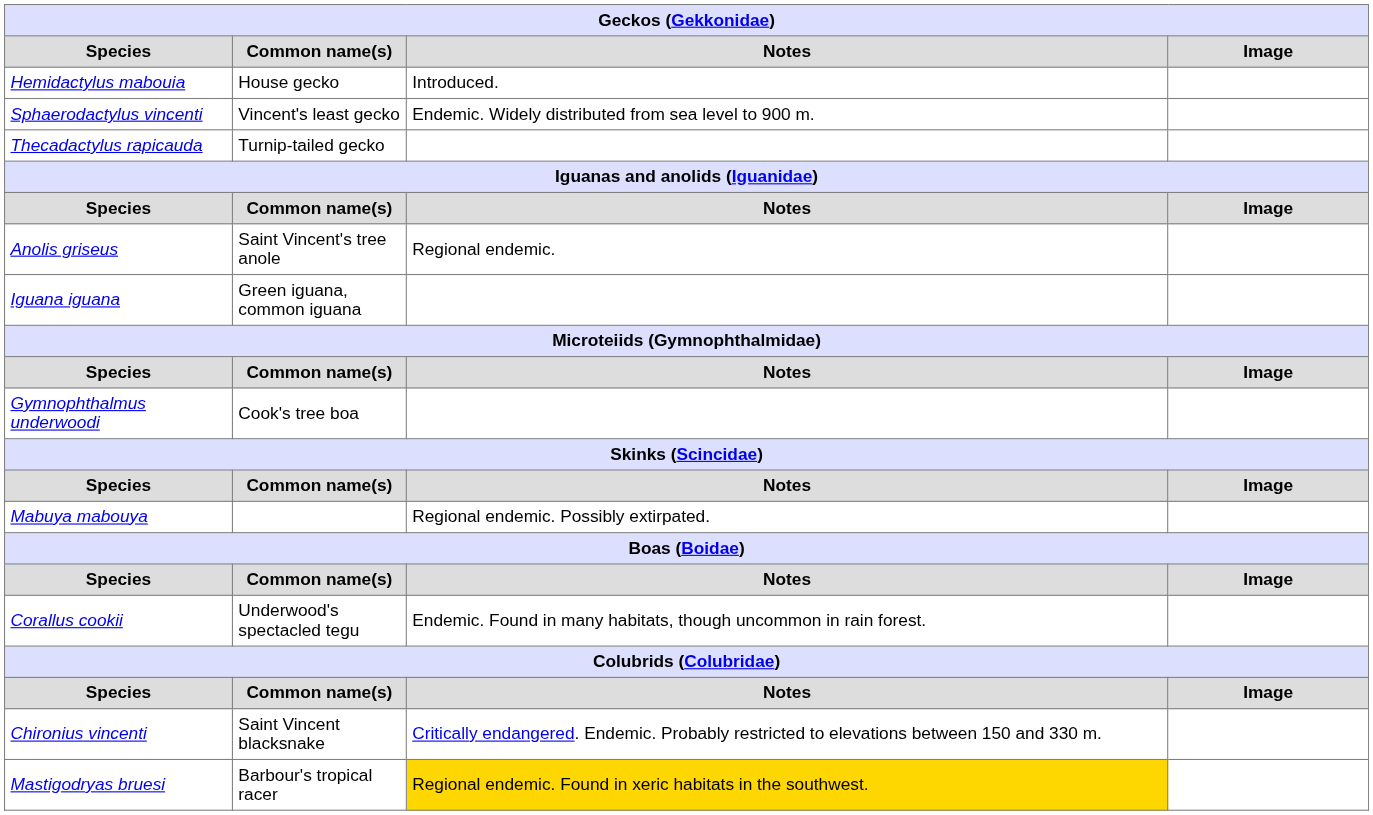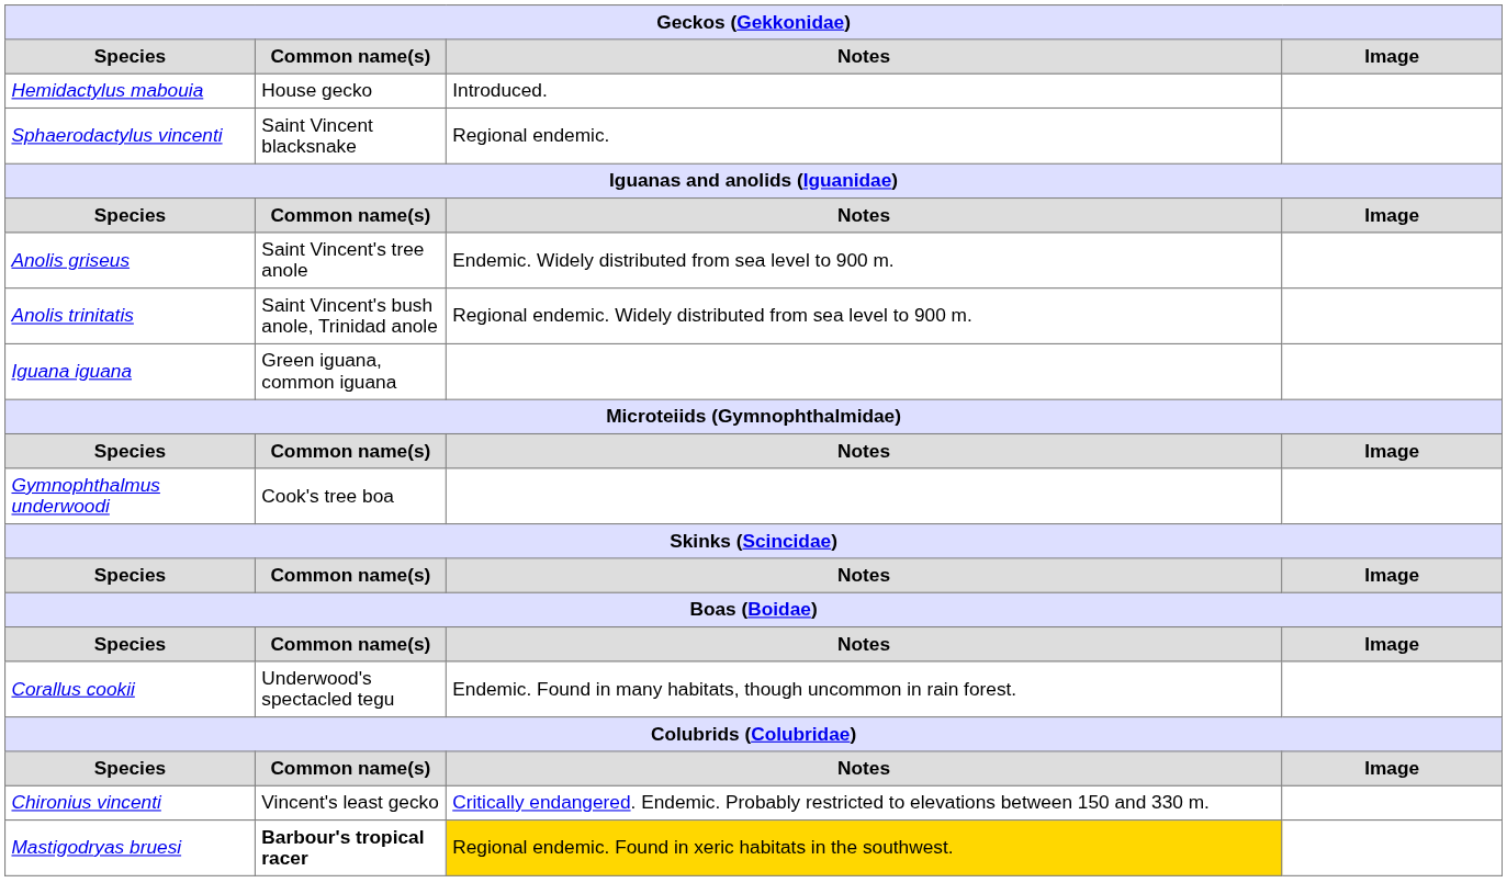 <table border=1 style="border-collapse:collapse;" cellpadding=5 width=100%>
 <tr>
 <th colspan=4 bgcolor=#DDDFFF>Geckos (<a href='#'>Gekkonidae</a>)</th>
 </tr>
 <tr bgcolor=#DDDDDD align=center>
 <th width=200px>Species</th>
 <th width=150px>Common name(s)</th>
 <th>Notes</th>
 <th width=175px>Image</th>
 </tr>
 <tr>
 <td><em><a href='#'>Hemidactylus mabouia</a></em></td>
 <td>House gecko</td>
 <td>Introduced.</td>
 <td></td>
 </tr>
 <tr>
 <td><em><a href='#'>Sphaerodactylus vincenti</a></em></td>
-<td>Vincent's least gecko</td>
-<td>Endemic.  Widely distributed from sea level to 900 m.</td>
-<td align=center></td>
-</tr>
-<tr>
-<td><em><a href='#'>Thecadactylus rapicauda</a></em></td>
-<td>Turnip-tailed gecko</td>
-<td></td>
+<td>Saint Vincent blacksnake</td>
+<td>Regional endemic.</td>
 <td align=center></td>
 </tr>
 <tr>
 <th colspan=4 bgcolor=#DDDFFF>Iguanas and anolids (<a href='#'>Iguanidae</a>)</th>
 </tr>
 <tr bgcolor=#DDDDDD align=center>
 <th width=200px>Species</th>
 <th width=150px>Common name(s)</th>
 <th>Notes</th>
 <th width=175px>Image</th>
 </tr>
 <tr>
 <td><em><a href='#'>Anolis griseus</a></em></td>
 <td>Saint Vincent's tree anole</td>
-<td>Regional endemic.</td>
+<td>Endemic.  Widely distributed from sea level to 900 m.</td>
+<td></td>
+</tr>
+<tr>
+<td><em><a href='#'>Anolis trinitatis</a></em></td>
+<td>Saint Vincent's bush anole, Trinidad anole</td>
+<td>Regional endemic.  Widely distributed from sea level to 900 m.</td>
 <td></td>
 </tr>
 <tr>
 <td><em><a href='#'>Iguana iguana</a></em></td>
 <td>Green iguana, common iguana</td>
 <td></td>
 <td></td>
 </tr>
 <tr>
 <th colspan=4 bgcolor=#DDDFFF>Microteiids (Gymnophthalmidae)</th>
 </tr>
 <tr bgcolor=#DDDDDD align=center>
 <th width=200px>Species</th>
 <th width=150px>Common name(s)</th>
 <th>Notes</th>
 <th width=175px>Image</th>
 </tr>
 <tr>
 <td><em><a href='#'>Gymnophthalmus underwoodi</a></em></td>
 <td>Cook's tree boa</td>
 <td></td>
 <td></td>
 </tr>
 <tr>
 <th colspan=4 bgcolor=#DDDFFF>Skinks (<a href='#'>Scincidae</a>)</th>
 </tr>
 <tr bgcolor=#DDDDDD align=center>
 <th width=200px>Species</th>
 <th width=150px>Common name(s)</th>
 <th>Notes</th>
 <th width=175px>Image</th>
 </tr>
 <tr>
-<td><em><a href='#'>Mabuya mabouya</a></em></td>
-<td></td>
-<td>Regional endemic.  Possibly extirpated.</td>
-<td></td>
-</tr>
-<tr>
 <th colspan=4 bgcolor=#DDDFFF>Boas (<a href='#'>Boidae</a>)</th>
 </tr>
 <tr bgcolor=#DDDDDD align=center>
 <th width=200px>Species</th>
 <th width=150px>Common name(s)</th>
 <th>Notes</th>
 <th width=175px>Image</th>
 </tr>
 <tr>
 <td><em><a href='#'>Corallus cookii</a></em></td>
 <td>Underwood's spectacled tegu</td>
 <td>Endemic.  Found in many habitats, though uncommon in rain forest.</td>
 <td></td>
 </tr>
 <tr>
 <th colspan=4 bgcolor=#DDDFFF>Colubrids (<a href='#'>Colubridae</a>)</th>
 </tr>
 <tr bgcolor=#DDDDDD align=center>
 <th width=200px>Species</th>
 <th width=150px>Common name(s)</th>
 <th>Notes</th>
 <th width=175px>Image</th>
 </tr>
 <tr>
 <td><em><a href='#'>Chironius vincenti</a></em></td>
-<td>Saint Vincent blacksnake</td>
+<td>Vincent's least gecko</td>
 <td><a href='#'>Critically endangered</a>.  Endemic.  Probably restricted to elevations between 150 and 330 m.</td>
 <td></td>
 </tr>
 <tr>
 <td><em><a href='#'>Mastigodryas bruesi</a></em></td>
-<td>Barbour's tropical racer</td>
+<td><strong>Barbour's tropical racer</strong></td>
 <td style="background: gold;">Regional endemic.  Found in xeric habitats in the southwest.</td>
 <td></td>
 </tr>
 </table>
